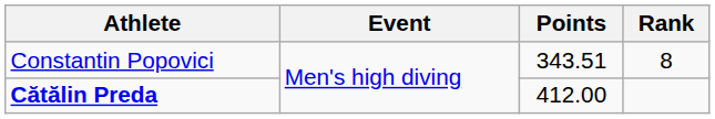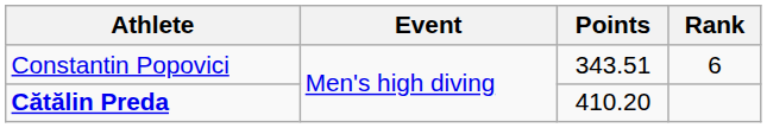 <table class="wikitable" style="text-align:center; font-size:90%; width:50%;">
 <tr>
 <th>Athlete</th>
 <th>Event</th>
 <th>Points</th>
 <th>Rank</th>
 </tr>
 <tr>
 <td align=left><a href='#'>Constantin Popovici</a></td>
 <td align=left rowspan=2><a href='#'>Men's high diving</a></td>
 <td>343.51</td>
-<td>8</td>
+<td>6</td>
 </tr>
 <tr>
 <td align=left><strong><a href='#'>Cătălin Preda</a></strong></td>
-<td>412.00</td>
+<td>410.20</td>
 <td></td>
 </tr>
 </table>
